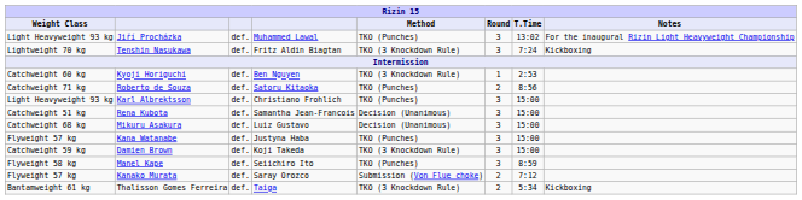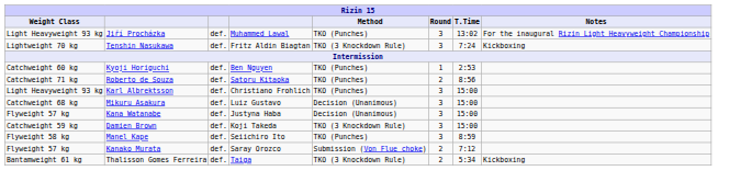 <table class="wikitable" style="font-size: 80%;">
 <tr>
 <th colspan="8" style="background-color: #ccf; color: #000080; text-align: center;"><strong>Rizin 15</strong></th>
 </tr>
 <tr>
 <th colspan="1" style="background-color: #E6E8FA; color: #000000; text-align: center;">Weight Class</th>
 <th colspan="1" style="background-color: #E6E8FA; color: #000000; text-align: center;"></th>
 <th colspan="1" style="background-color: #E6E8FA; color: #000000; text-align: center;"></th>
 <th colspan="1" style="background-color: #E6E8FA; color: #000000; text-align: center;"></th>
 <th colspan="1" style="background-color: #E6E8FA; color: #000000; text-align: center;">Method</th>
 <th colspan="1" style="background-color: #E6E8FA; color: #000000; text-align: center;">Round</th>
 <th colspan="1" style="background-color: #E6E8FA; color: #000000; text-align: center;">T.Time</th>
 <th colspan="1" style="background-color: #E6E8FA; color: #000000; text-align: center;">Notes</th>
 </tr>
 <tr>
 <td>Light Heavyweight 93 kg</td>
 <td> <a href='#'>Jiří Procházka</a></td>
 <td align=center>def.</td>
 <td> <a href='#'>Muhammed Lawal</a></td>
 <td>TKO (Punches)</td>
 <td align=center>3</td>
 <td align=center>13:02</td>
 <td>For the inaugural <a href='#'>Rizin Light Heavyweight Championship</a></td>
 </tr>
 <tr>
 <td>Lightweight 70 kg</td>
 <td> <a href='#'>Tenshin Nasukawa</a></td>
 <td align=center>def.</td>
 <td> Fritz Aldin Biagtan</td>
 <td>TKO (3 Knockdown Rule)</td>
 <td align=center>3</td>
 <td align=center>7:24</td>
 <td>Kickboxing</td>
 </tr>
 <tr>
 <th colspan="8" style="background-color: #E6E8FA; color: #000080; text-align: center;"><strong>Intermission</strong></th>
 </tr>
 <tr>
 <td>Catchweight 60 kg</td>
 <td> <a href='#'>Kyoji Horiguchi</a></td>
 <td align=center>def.</td>
 <td> <a href='#'>Ben Nguyen</a></td>
-<td>TKO (3 Knockdown Rule)</td>
+<td>TKO (Punches)</td>
 <td align=center>1</td>
 <td align=center>2:53</td>
 <td></td>
 </tr>
 <tr>
 <td>Catchweight 71 kg</td>
 <td> <a href='#'>Roberto de Souza</a></td>
 <td align=center>def.</td>
 <td> <a href='#'>Satoru Kitaoka</a></td>
 <td>TKO (Punches)</td>
 <td align=center>2</td>
 <td align=center>8:56</td>
 <td></td>
 </tr>
 <tr>
 <td>Light Heavyweight 93 kg</td>
 <td> <a href='#'>Karl Albrektsson</a></td>
 <td align=center>def.</td>
 <td> Christiano Frohlich</td>
 <td>TKO (Punches)</td>
 <td align=center>3</td>
 <td align=center>15:00</td>
 <td></td>
 </tr>
 <tr>
-<td>Catchweight 51 kg</td>
-<td> <a href='#'>Rena Kubota</a></td>
-<td align=center>def.</td>
-<td> Samantha Jean-Francois</td>
-<td>Decision (Unanimous)</td>
-<td align=center>3</td>
-<td align=center>15:00</td>
-<td></td>
-</tr>
-<tr>
 <td>Catchweight 68 kg</td>
 <td> <a href='#'>Mikuru Asakura</a></td>
 <td align=center>def.</td>
 <td> Luiz Gustavo</td>
 <td>Decision (Unanimous)</td>
 <td align=center>3</td>
 <td align=center>15:00</td>
 <td></td>
 </tr>
 <tr>
 <td>Flyweight 57 kg</td>
 <td> <a href='#'>Kana Watanabe</a></td>
 <td align=center>def.</td>
 <td> Justyna Haba</td>
-<td>TKO (Punches)</td>
+<td>Decision (Unanimous)</td>
 <td align=center>3</td>
 <td align=center>15:00</td>
 <td></td>
 </tr>
 <tr>
 <td>Catchweight 59 kg</td>
 <td> <a href='#'>Damien Brown</a></td>
 <td align=center>def.</td>
 <td> Koji Takeda</td>
 <td>TKO (3 Knockdown Rule)</td>
 <td align=center>3</td>
 <td align=center>15:00</td>
 <td></td>
 </tr>
 <tr>
 <td>Flyweight 58 kg</td>
 <td> <a href='#'>Manel Kape</a></td>
 <td align=center>def.</td>
 <td> Seiichiro Ito</td>
 <td>TKO (Punches)</td>
 <td align=center>3</td>
 <td align=center>8:59</td>
 <td></td>
 </tr>
 <tr>
 <td>Flyweight 57 kg</td>
 <td> <a href='#'>Kanako Murata</a></td>
 <td align=center>def.</td>
 <td> Saray Orozco</td>
 <td>Submission (<a href='#'>Von Flue choke</a>)</td>
 <td align=center>2</td>
 <td align=center>7:12</td>
 <td></td>
 </tr>
 <tr>
 <td>Bantamweight 61 kg</td>
 <td> Thalisson Gomes Ferreira</td>
 <td align=center>def.</td>
 <td> <a href='#'>Taiga</a></td>
 <td>TKO (3 Knockdown Rule)</td>
 <td align=center>2</td>
 <td align=center>5:34</td>
 <td>Kickboxing</td>
 </tr>
 </table>
